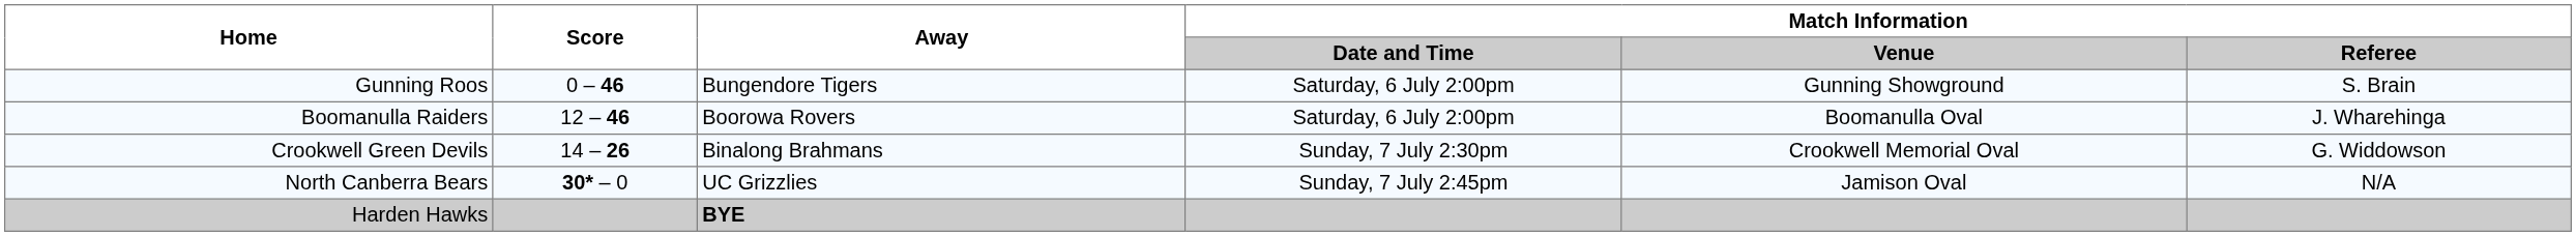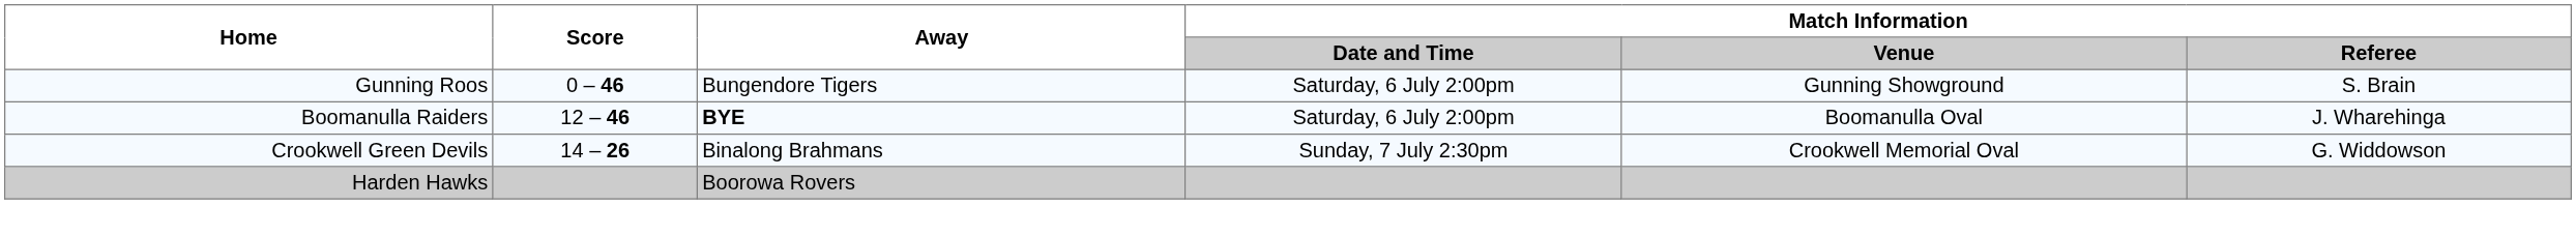 <table border="1" cellpadding="3" cellspacing="0" width="100%" style="border-collapse:collapse;  text-align:center;">
 <tr>
 <th rowspan="2" width="19%">Home</th>
 <th rowspan="2" width="8%">Score</th>
 <th rowspan="2" width="19%">Away</th>
 <th colspan="3">Match Information</th>
 </tr>
 <tr bgcolor="#CCCCCC">
 <th width="17%">Date and Time</th>
 <th width="22%">Venue</th>
 <th width="50%">Referee</th>
 </tr>
 <tr style="text-align:center; background:#f5faff;">
 <td align="right">Gunning Roos </td>
 <td align="center">0 – <strong>46</strong></td>
 <td align="left"> Bungendore Tigers</td>
 <td>Saturday, 6 July 2:00pm</td>
 <td>Gunning Showground</td>
 <td>S. Brain</td>
 </tr>
 <tr style="text-align:center; background:#f5faff;">
 <td align="right">Boomanulla Raiders </td>
 <td align="center">12 – <strong>46</strong></td>
-<td align="left"><strong></strong> Boorowa Rovers</td>
+<td align="left"><strong>BYE</strong></td>
 <td>Saturday, 6 July 2:00pm</td>
 <td>Boomanulla Oval</td>
 <td>J. Wharehinga</td>
 </tr>
 <tr style="text-align:center; background:#f5faff;">
 <td align="right">Crookwell Green Devils </td>
 <td align="center">14 – <strong>26</strong></td>
 <td align="left"> Binalong Brahmans</td>
 <td>Sunday, 7 July 2:30pm</td>
 <td>Crookwell Memorial Oval</td>
 <td>G. Widdowson</td>
 </tr>
-<tr style="text-align:center; background:#f5faff;">
-<td align="right">North Canberra Bears </td>
-<td align="center"><strong>30*</strong> – 0</td>
-<td align="left"> UC Grizzlies</td>
-<td>Sunday, 7 July 2:45pm</td>
-<td>Jamison Oval</td>
-<td>N/A</td>
-</tr>
 <tr style="text-align:center; background:#CCCCCC;">
 <td align="right">Harden Hawks </td>
 <td></td>
-<td align="left"><strong>BYE</strong></td>
+<td align="left"><strong></strong> Boorowa Rovers</td>
 <td></td>
 <td></td>
 <td></td>
 </tr>
 </table>
